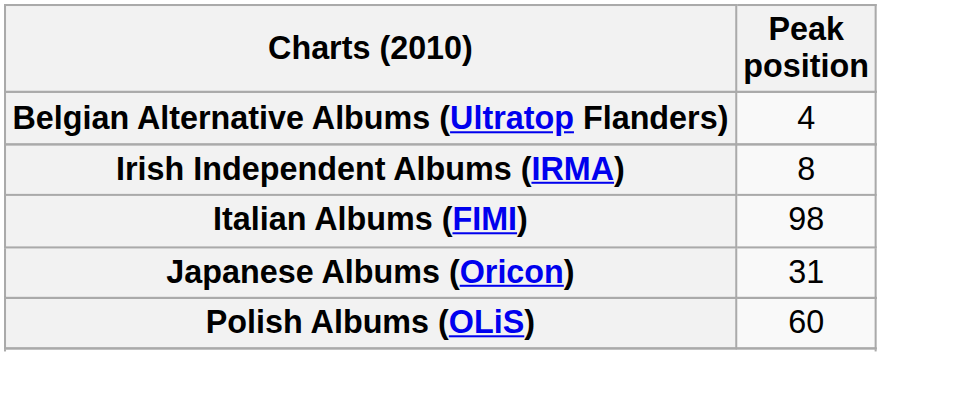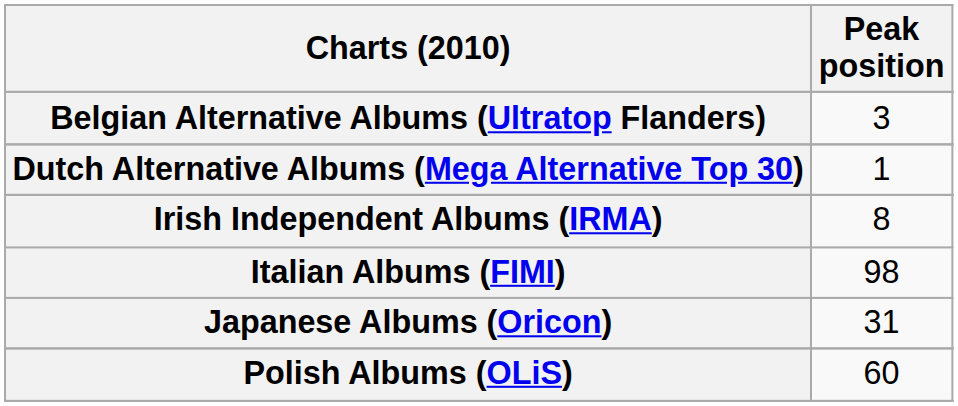 <table class="wikitable sortable plainrowheaders" style="text-align:center;">
 <tr>
 <th scope="col">Charts (2010)</th>
 <th scope="col">Peak<br>position</th>
 </tr>
 <tr>
 </tr>
 <tr>
 </tr>
 <tr>
 </tr>
 <tr>
 <th scope="row">Belgian Alternative Albums (<a href='#'>Ultratop</a> Flanders)</th>
-<td>4</td>
+<td>3</td>
 </tr>
 <tr>
 </tr>
 <tr>
 </tr>
 <tr>
 </tr>
 <tr>
+</tr>
+<tr>
+<th scope="row">Dutch Alternative Albums (<a href='#'>Mega Alternative Top 30</a>)</th>
+<td>1</td>
 </tr>
 <tr>
 </tr>
 <tr>
 </tr>
 <tr>
 </tr>
 <tr>
 </tr>
 <tr>
 </tr>
 <tr>
 <th scope="row">Irish Independent Albums (<a href='#'>IRMA</a>)</th>
 <td>8</td>
 </tr>
 <tr>
 <th scope="row">Italian Albums (<a href='#'>FIMI</a>)</th>
 <td>98</td>
 </tr>
 <tr>
 <th scope="row">Japanese Albums (<a href='#'>Oricon</a>)</th>
 <td>31</td>
 </tr>
 <tr>
 </tr>
 <tr>
 </tr>
 <tr>
 <th scope="row">Polish Albums (<a href='#'>OLiS</a>)</th>
 <td>60</td>
 </tr>
 <tr>
 </tr>
 <tr>
 </tr>
 <tr>
 </tr>
 <tr>
 </tr>
 <tr>
 </tr>
 <tr>
 </tr>
 <tr>
 </tr>
 <tr>
 </tr>
 <tr>
 </tr>
 <tr>
 </tr>
 <tr>
 </tr>
 </table>
